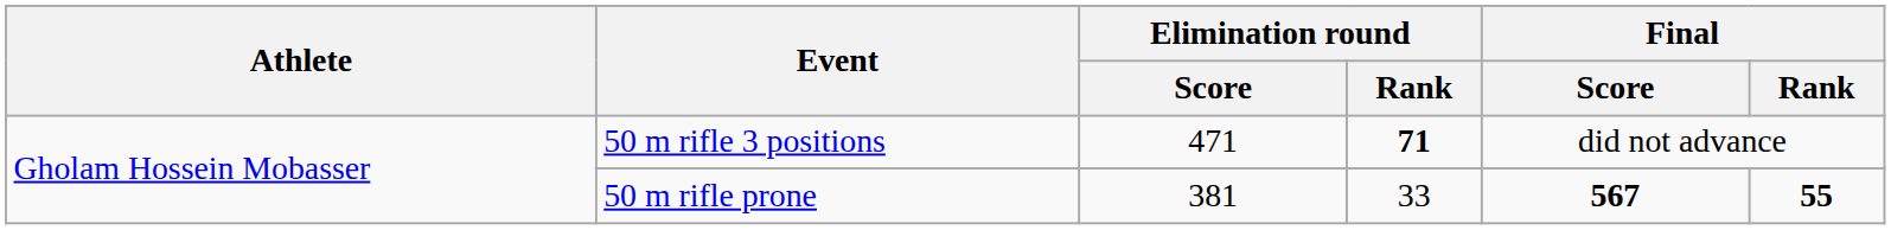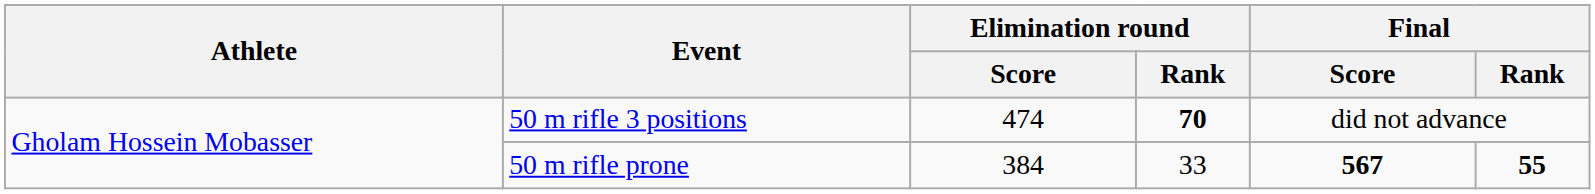 <table class="wikitable" width="65%" style="text-align:center; font-size:90%">
 <tr>
 <th rowspan="2" width="22%">Athlete</th>
 <th rowspan="2" width="18%">Event</th>
 <th colspan="2" width="15%">Elimination round</th>
 <th colspan="2" width="15%">Final</th>
 </tr>
 <tr>
 <th width="10%">Score</th>
 <th>Rank</th>
 <th width="10%">Score</th>
 <th>Rank</th>
 </tr>
 <tr>
 <td rowspan=2 align="left"><a href='#'>Gholam Hossein Mobasser</a></td>
 <td align="left"><a href='#'>50 m rifle 3 positions</a></td>
-<td>471</td>
-<td><strong>71</strong></td>
+<td>474</td>
+<td><strong>70</strong></td>
 <td colspan=2>did not advance</td>
 </tr>
 <tr>
 <td align="left"><a href='#'>50 m rifle prone</a></td>
-<td>381</td>
+<td>384</td>
 <td>33 <strong></strong></td>
 <td><strong>567</strong></td>
 <td><strong>55</strong></td>
 </tr>
 </table>
